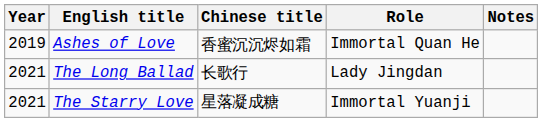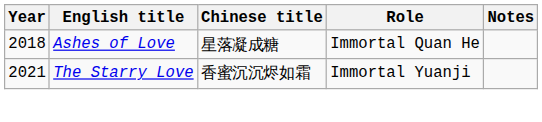 <table class="wikitable sortable">
 <tr>
 <th>Year</th>
 <th>English title</th>
 <th>Chinese title</th>
 <th>Role</th>
 <th>Notes</th>
 </tr>
 <tr>
-<td>2019</td>
+<td>2018</td>
 <td><em><a href='#'>Ashes of Love</a></em></td>
-<td>香蜜沉沉烬如霜</td>
+<td>星落凝成糖</td>
 <td>Immortal Quan He</td>
 <td></td>
 </tr>
 <tr>
 <td>2021</td>
-<td><em><a href='#'>The Long Ballad</a></em></td>
-<td>长歌行</td>
-<td>Lady Jingdan</td>
-<td></td>
-</tr>
-<tr>
-<td>2021</td>
 <td><em><a href='#'>The Starry Love</a></em></td>
-<td>星落凝成糖</td>
+<td>香蜜沉沉烬如霜</td>
 <td>Immortal Yuanji</td>
 <td></td>
 </tr>
 </table>
